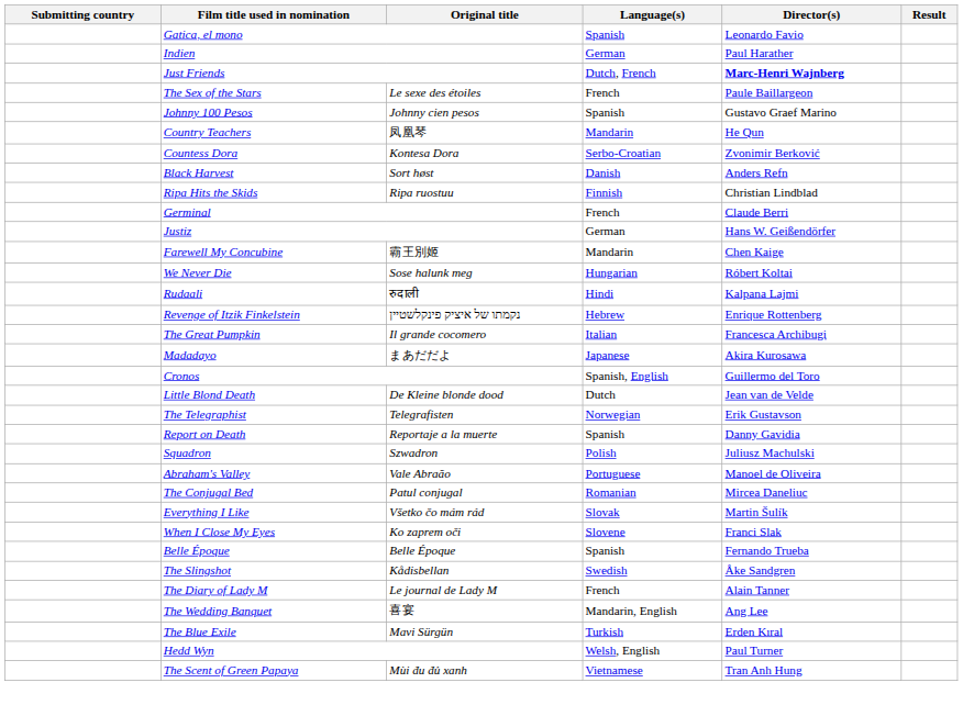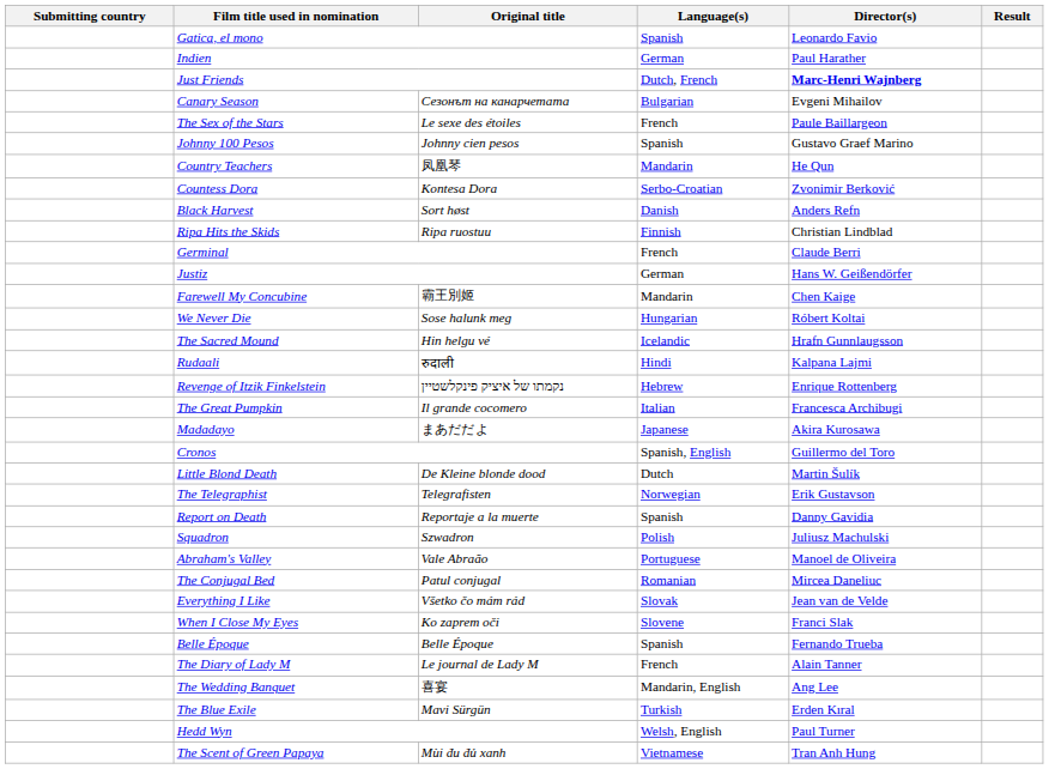 <table class="wikitable sortable" width="98%" style="background:#ffffff;">
 <tr>
 <th>Submitting country</th>
 <th>Film title used in nomination</th>
 <th>Original title</th>
 <th>Language(s)</th>
 <th>Director(s)</th>
 <th>Result</th>
 </tr>
 <tr>
 <td></td>
 <td colspan="2"><em><a href='#'>Gatica, el mono</a></em></td>
 <td><a href='#'>Spanish</a></td>
 <td><a href='#'>Leonardo Favio</a></td>
 <td></td>
 </tr>
 <tr>
 <td></td>
 <td colspan="2"><em><a href='#'>Indien</a></em></td>
 <td><a href='#'>German</a></td>
 <td><a href='#'>Paul Harather</a></td>
 <td></td>
 </tr>
 <tr>
 <td></td>
 <td colspan="2"><em><a href='#'>Just Friends</a></em></td>
 <td><a href='#'>Dutch</a>, <a href='#'>French</a></td>
 <td><strong><a href='#'>Marc-Henri Wajnberg</a></strong></td>
+<td></td>
+</tr>
+<tr>
+<td></td>
+<td><em><a href='#'>Canary Season</a></em></td>
+<td><em>Сезонът на канарчетата</em></td>
+<td><a href='#'>Bulgarian</a></td>
+<td>Evgeni Mihailov</td>
 <td></td>
 </tr>
 <tr>
 <td></td>
 <td><em><a href='#'>The Sex of the Stars</a></em></td>
 <td><em>Le sexe des étoiles</em></td>
 <td>French</td>
 <td><a href='#'>Paule Baillargeon</a></td>
 <td></td>
 </tr>
 <tr>
 <td></td>
 <td><em><a href='#'>Johnny 100 Pesos</a></em></td>
 <td><em>Johnny cien pesos</em></td>
 <td>Spanish</td>
 <td>Gustavo Graef Marino</td>
 <td></td>
 </tr>
 <tr>
 <td></td>
 <td><em><a href='#'>Country Teachers</a></em></td>
 <td>凤凰琴</td>
 <td><a href='#'>Mandarin</a></td>
 <td><a href='#'>He Qun</a></td>
 <td></td>
 </tr>
 <tr>
 <td></td>
 <td><em><a href='#'>Countess Dora</a></em></td>
 <td><em>Kontesa Dora</em></td>
 <td><a href='#'>Serbo-Croatian</a></td>
 <td><a href='#'>Zvonimir Berković</a></td>
 <td></td>
 </tr>
 <tr>
 <td></td>
 <td><em><a href='#'>Black Harvest</a></em></td>
 <td><em>Sort høst</em></td>
 <td><a href='#'>Danish</a></td>
 <td><a href='#'>Anders Refn</a></td>
 <td></td>
 </tr>
 <tr>
 <td></td>
 <td><em><a href='#'>Ripa Hits the Skids</a></em></td>
 <td><em>Ripa ruostuu</em></td>
 <td><a href='#'>Finnish</a></td>
 <td>Christian Lindblad</td>
 <td></td>
 </tr>
 <tr>
 <td></td>
 <td colspan="2"><em><a href='#'>Germinal</a></em></td>
 <td>French</td>
 <td><a href='#'>Claude Berri</a></td>
 <td></td>
 </tr>
 <tr>
 <td></td>
 <td colspan="2"><em><a href='#'>Justiz</a></em></td>
 <td>German</td>
 <td><a href='#'>Hans W. Geißendörfer</a></td>
 <td></td>
 </tr>
 <tr>
 <td></td>
 <td><em><a href='#'>Farewell My Concubine</a></em></td>
 <td>霸王別姬</td>
 <td>Mandarin</td>
 <td><a href='#'>Chen Kaige</a></td>
 <td></td>
 </tr>
 <tr>
 <td></td>
 <td><em><a href='#'>We Never Die</a></em></td>
 <td><em>Sose halunk meg</em></td>
 <td><a href='#'>Hungarian</a></td>
 <td><a href='#'>Róbert Koltai</a></td>
 <td></td>
 </tr>
 <tr>
 <td></td>
+<td><em><a href='#'>The Sacred Mound</a></em></td>
+<td><em>Hin helgu vé</em></td>
+<td><a href='#'>Icelandic</a></td>
+<td><a href='#'>Hrafn Gunnlaugsson</a></td>
+<td></td>
+</tr>
+<tr>
+<td></td>
 <td><em><a href='#'>Rudaali</a></em></td>
 <td>रुदाली</td>
 <td><a href='#'>Hindi</a></td>
 <td><a href='#'>Kalpana Lajmi</a></td>
 <td></td>
 </tr>
 <tr>
 <td></td>
 <td><em><a href='#'>Revenge of Itzik Finkelstein</a></em></td>
 <td>נקמתו של איציק פינקלשטיין</td>
 <td><a href='#'>Hebrew</a></td>
 <td><a href='#'>Enrique Rottenberg</a></td>
 <td></td>
 </tr>
 <tr>
 <td></td>
 <td><em><a href='#'>The Great Pumpkin</a></em></td>
 <td><em>Il grande cocomero</em></td>
 <td><a href='#'>Italian</a></td>
 <td><a href='#'>Francesca Archibugi</a></td>
 <td></td>
 </tr>
 <tr>
 <td></td>
 <td><em><a href='#'>Madadayo</a></em></td>
 <td>まあだだよ</td>
 <td><a href='#'>Japanese</a></td>
 <td><a href='#'>Akira Kurosawa</a></td>
 <td></td>
 </tr>
 <tr>
 <td></td>
 <td colspan="2"><em><a href='#'>Cronos</a></em></td>
 <td>Spanish, <a href='#'>English</a></td>
 <td><a href='#'>Guillermo del Toro</a></td>
 <td></td>
 </tr>
 <tr>
 <td></td>
 <td><em><a href='#'>Little Blond Death</a></em></td>
 <td><em>De Kleine blonde dood</em></td>
 <td>Dutch</td>
-<td><a href='#'>Jean van de Velde</a></td>
+<td><a href='#'>Martin Šulík</a></td>
 <td></td>
 </tr>
 <tr>
 <td></td>
 <td><em><a href='#'>The Telegraphist</a></em></td>
 <td><em>Telegrafisten</em></td>
 <td><a href='#'>Norwegian</a></td>
 <td><a href='#'>Erik Gustavson</a></td>
 <td></td>
 </tr>
 <tr>
 <td></td>
 <td><em><a href='#'>Report on Death</a></em></td>
 <td><em>Reportaje a la muerte</em></td>
 <td>Spanish</td>
 <td><a href='#'>Danny Gavidia</a></td>
 <td></td>
 </tr>
 <tr>
 <td></td>
 <td><em><a href='#'>Squadron</a></em></td>
 <td><em>Szwadron</em></td>
 <td><a href='#'>Polish</a></td>
 <td><a href='#'>Juliusz Machulski</a></td>
 <td></td>
 </tr>
 <tr>
 <td></td>
 <td><em><a href='#'>Abraham's Valley</a></em></td>
 <td><em>Vale Abraão</em></td>
 <td><a href='#'>Portuguese</a></td>
 <td><a href='#'>Manoel de Oliveira</a></td>
 <td></td>
 </tr>
 <tr>
 <td></td>
 <td><em><a href='#'>The Conjugal Bed</a></em></td>
 <td><em>Patul conjugal</em></td>
 <td><a href='#'>Romanian</a></td>
 <td><a href='#'>Mircea Daneliuc</a></td>
 <td></td>
 </tr>
 <tr>
 <td></td>
 <td><em><a href='#'>Everything I Like</a></em></td>
 <td><em>Všetko čo mám rád</em></td>
 <td><a href='#'>Slovak</a></td>
-<td><a href='#'>Martin Šulík</a></td>
+<td><a href='#'>Jean van de Velde</a></td>
 <td></td>
 </tr>
 <tr>
 <td></td>
 <td><em><a href='#'>When I Close My Eyes</a></em></td>
 <td><em>Ko zaprem oči</em></td>
 <td><a href='#'>Slovene</a></td>
 <td><a href='#'>Franci Slak</a></td>
 <td></td>
 </tr>
 <tr>
 <td></td>
 <td><em><a href='#'>Belle Époque</a></em></td>
 <td><em>Belle Époque</em></td>
 <td>Spanish</td>
 <td><a href='#'>Fernando Trueba</a></td>
-<td></td>
-</tr>
-<tr>
-<td></td>
-<td><em><a href='#'>The Slingshot</a></em></td>
-<td><em>Kådisbellan</em></td>
-<td><a href='#'>Swedish</a></td>
-<td><a href='#'>Åke Sandgren</a></td>
 <td></td>
 </tr>
 <tr>
 <td></td>
 <td><em><a href='#'>The Diary of Lady M</a></em></td>
 <td><em>Le journal de Lady M</em></td>
 <td>French</td>
 <td><a href='#'>Alain Tanner</a></td>
 <td></td>
 </tr>
 <tr>
 <td></td>
 <td><em><a href='#'>The Wedding Banquet</a></em></td>
 <td>喜宴</td>
 <td>Mandarin, English</td>
 <td><a href='#'>Ang Lee</a></td>
 <td></td>
 </tr>
 <tr>
 <td></td>
 <td><em><a href='#'>The Blue Exile</a></em></td>
 <td><em>Mavi Sürgün</em></td>
 <td><a href='#'>Turkish</a></td>
 <td><a href='#'>Erden Kıral</a></td>
 <td></td>
 </tr>
 <tr>
 <td></td>
 <td colspan="2"><em><a href='#'>Hedd Wyn</a></em></td>
 <td><a href='#'>Welsh</a>, English</td>
 <td><a href='#'>Paul Turner</a></td>
 <td></td>
 </tr>
 <tr>
 <td></td>
 <td><em><a href='#'>The Scent of Green Papaya</a></em></td>
 <td><em>Mùi đu đủ xanh</em></td>
 <td><a href='#'>Vietnamese</a></td>
 <td><a href='#'>Tran Anh Hung</a></td>
 <td></td>
 </tr>
 </table>
